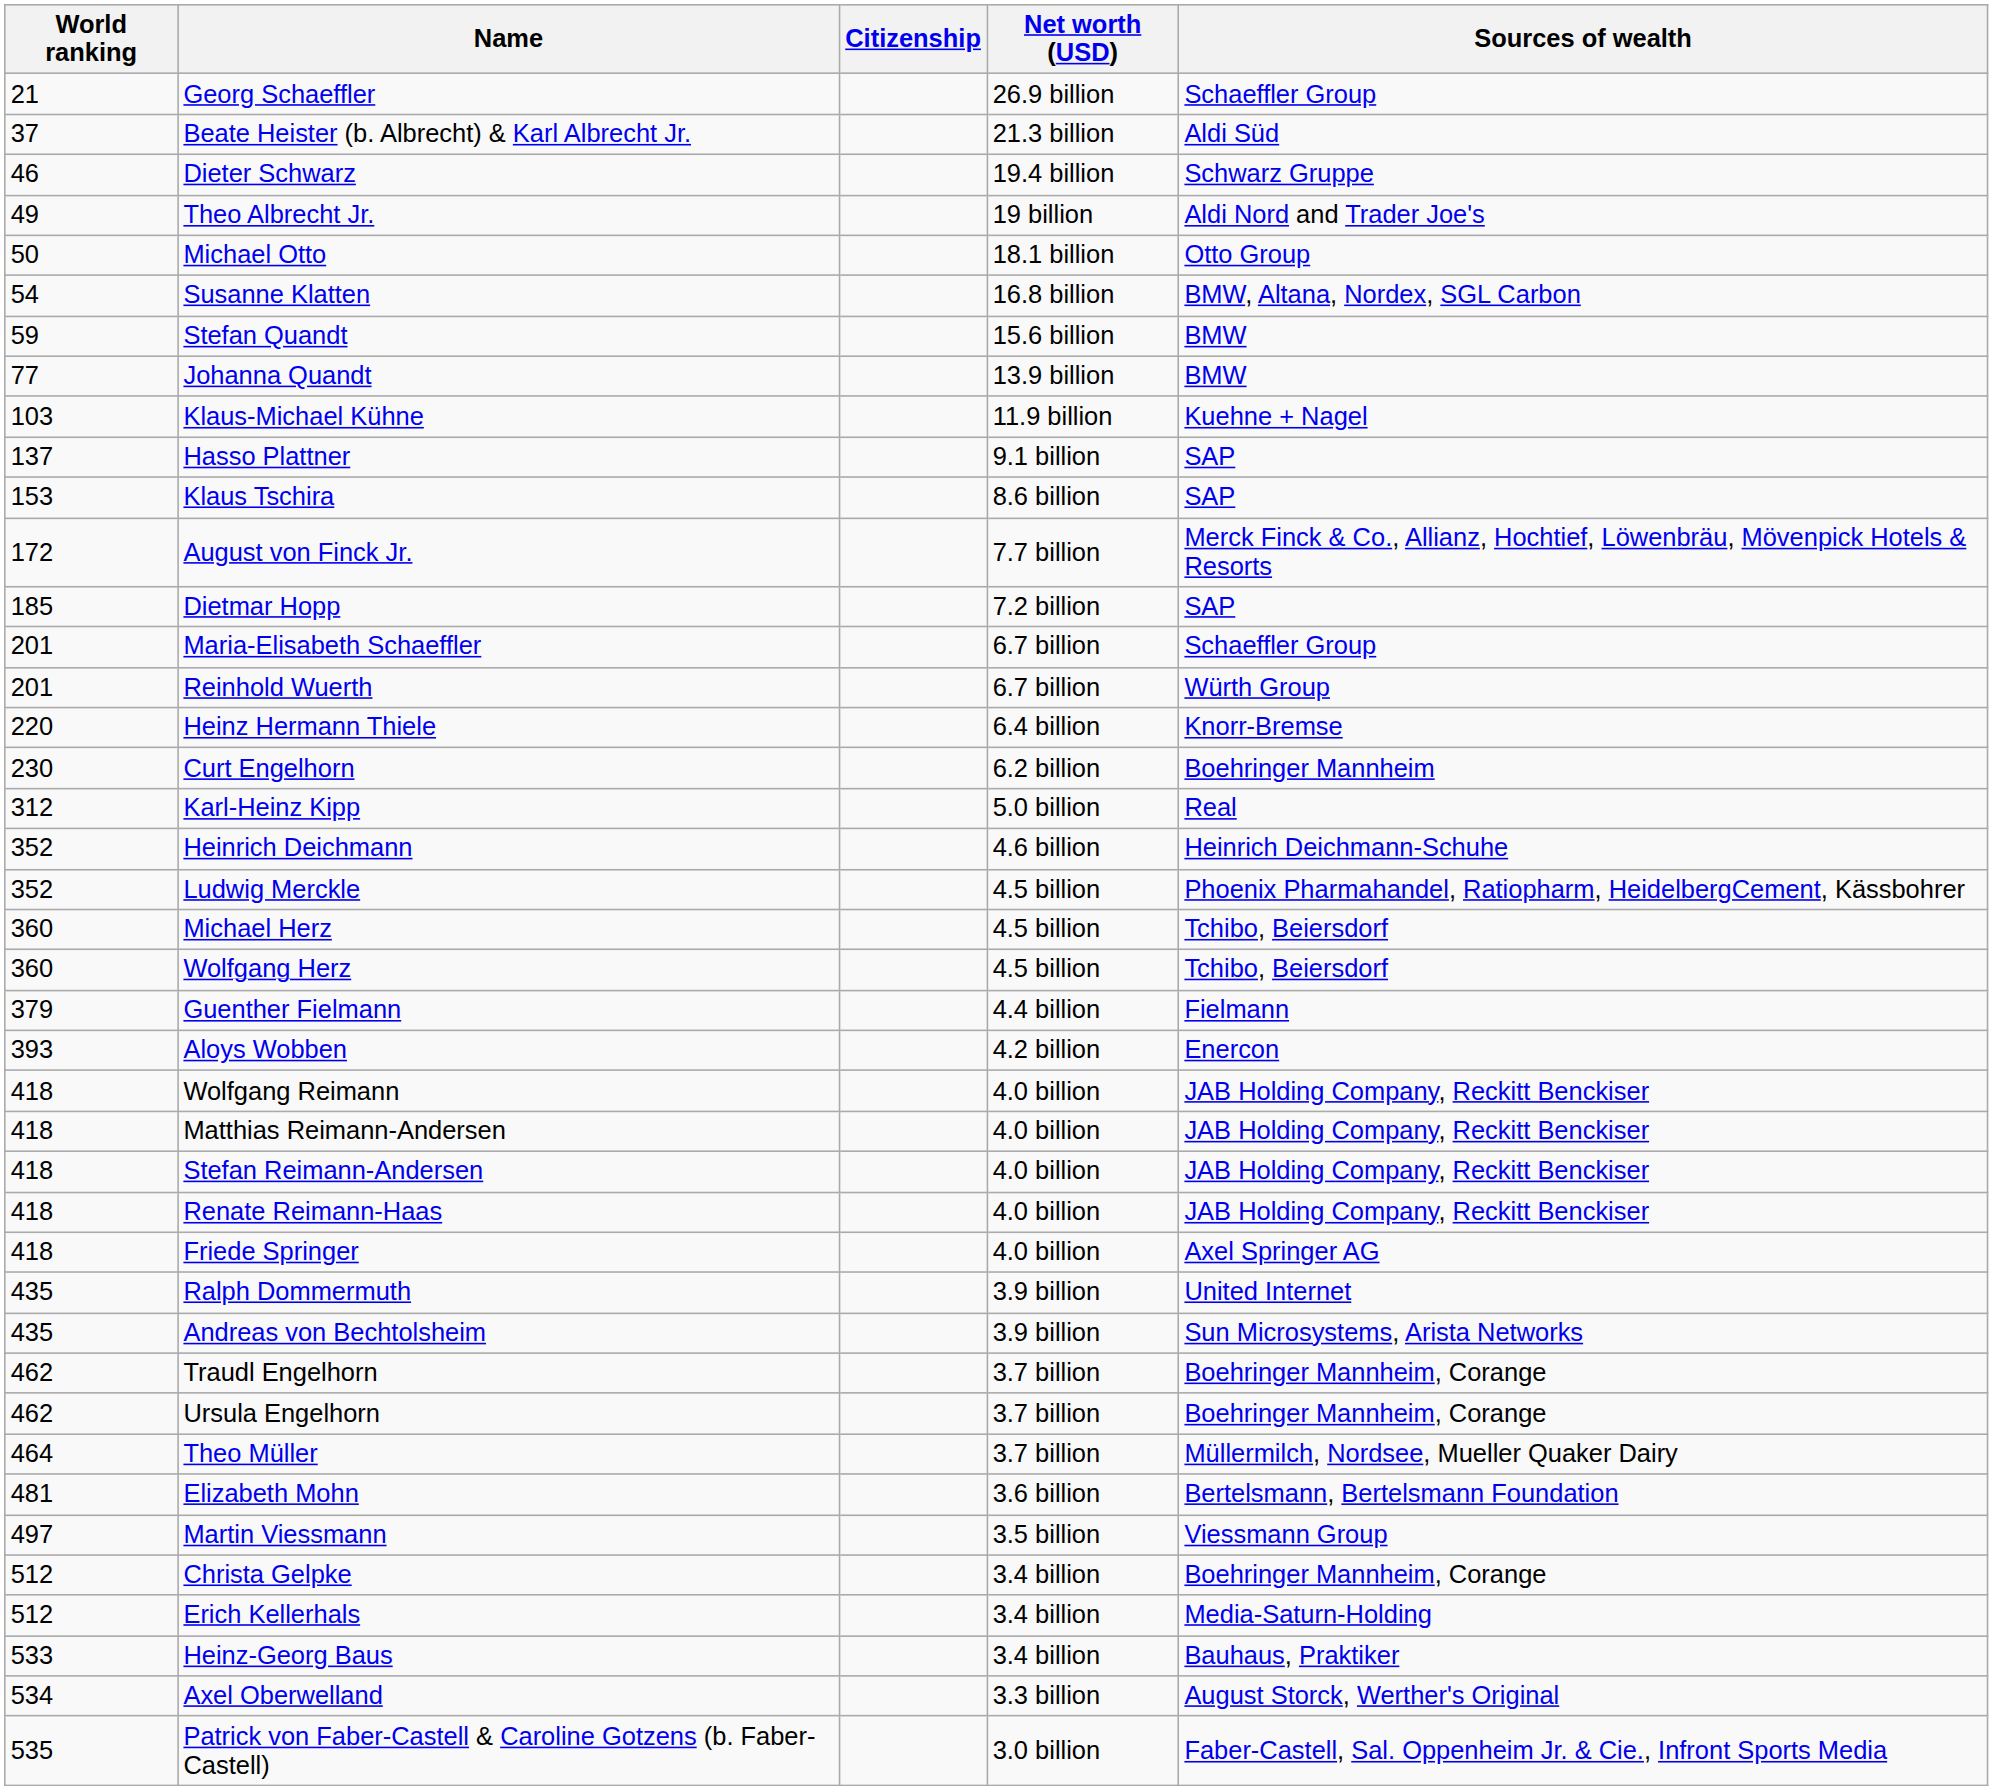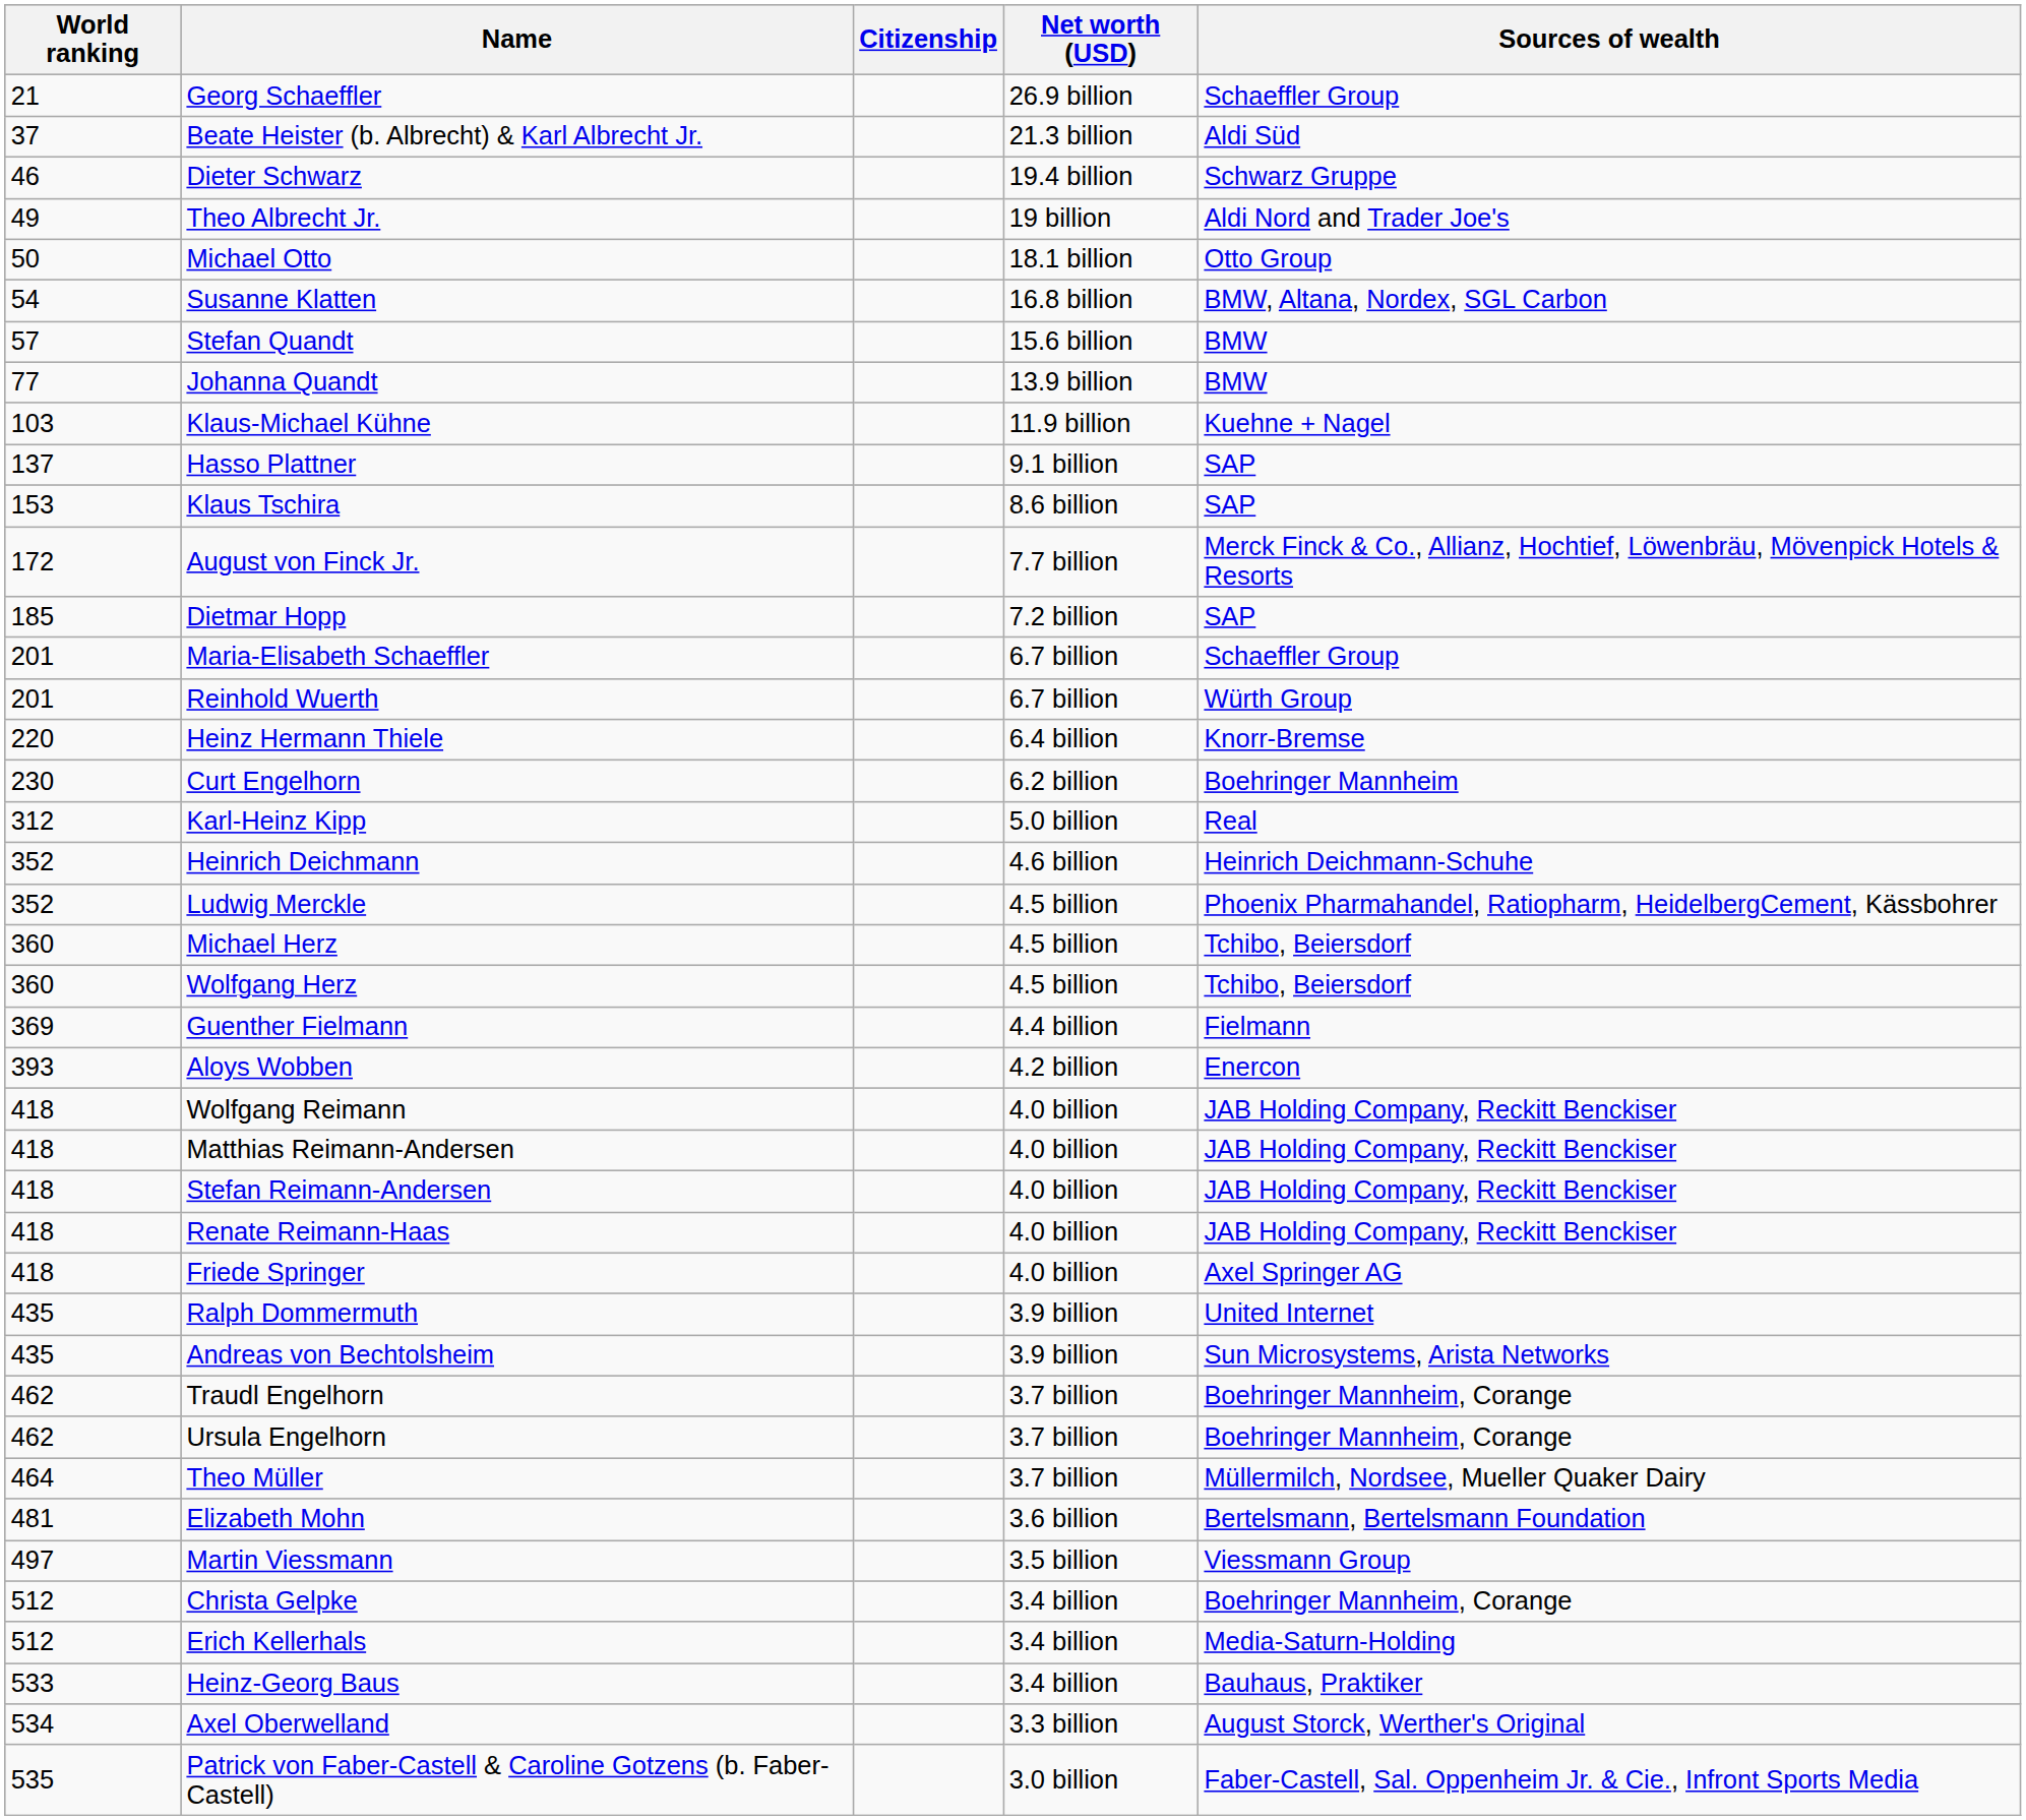 <table class="wikitable">
 <tr>
 <th>World ranking</th>
 <th>Name</th>
 <th><a href='#'>Citizenship</a></th>
 <th><a href='#'>Net worth</a> (<a href='#'>USD</a>)</th>
 <th>Sources of wealth</th>
 </tr>
 <tr>
 <td>21</td>
 <td><a href='#'>Georg Schaeffler</a></td>
 <td></td>
 <td>26.9 billion</td>
 <td><a href='#'>Schaeffler Group</a></td>
 </tr>
 <tr>
 <td>37</td>
 <td><a href='#'>Beate Heister</a> (b. Albrecht) & <a href='#'>Karl Albrecht Jr.</a></td>
 <td></td>
 <td>21.3 billion</td>
 <td><a href='#'>Aldi Süd</a></td>
 </tr>
 <tr>
 <td>46</td>
 <td><a href='#'>Dieter Schwarz</a></td>
 <td></td>
 <td>19.4 billion</td>
 <td><a href='#'>Schwarz Gruppe</a></td>
 </tr>
 <tr>
 <td>49</td>
 <td><a href='#'>Theo Albrecht Jr.</a></td>
 <td></td>
 <td>19 billion</td>
 <td><a href='#'>Aldi Nord</a> and <a href='#'>Trader Joe's</a></td>
 </tr>
 <tr>
 <td>50</td>
 <td><a href='#'>Michael Otto</a></td>
 <td></td>
 <td>18.1 billion</td>
 <td><a href='#'>Otto Group</a></td>
 </tr>
 <tr>
 <td>54</td>
 <td><a href='#'>Susanne Klatten</a></td>
 <td></td>
 <td>16.8 billion</td>
 <td><a href='#'>BMW</a>, <a href='#'>Altana</a>, <a href='#'>Nordex</a>, <a href='#'>SGL Carbon</a></td>
 </tr>
 <tr>
-<td>59</td>
+<td>57</td>
 <td><a href='#'>Stefan Quandt</a></td>
 <td></td>
 <td>15.6 billion</td>
 <td><a href='#'>BMW</a></td>
 </tr>
 <tr>
 <td>77</td>
 <td><a href='#'>Johanna Quandt</a></td>
 <td></td>
 <td>13.9 billion</td>
 <td><a href='#'>BMW</a></td>
 </tr>
 <tr>
 <td>103</td>
 <td><a href='#'>Klaus-Michael Kühne</a></td>
 <td></td>
 <td>11.9 billion</td>
 <td><a href='#'>Kuehne + Nagel</a></td>
 </tr>
 <tr>
 <td>137</td>
 <td><a href='#'>Hasso Plattner</a></td>
 <td></td>
 <td>9.1 billion</td>
 <td><a href='#'>SAP</a></td>
 </tr>
 <tr>
 <td>153</td>
 <td><a href='#'>Klaus Tschira</a></td>
 <td></td>
 <td>8.6 billion</td>
 <td><a href='#'>SAP</a></td>
 </tr>
 <tr>
 <td>172</td>
 <td><a href='#'>August von Finck Jr.</a></td>
 <td></td>
 <td>7.7 billion</td>
 <td><a href='#'>Merck Finck & Co.</a>, <a href='#'>Allianz</a>, <a href='#'>Hochtief</a>, <a href='#'>Löwenbräu</a>, <a href='#'>Mövenpick Hotels & Resorts</a></td>
 </tr>
 <tr>
 <td>185</td>
 <td><a href='#'>Dietmar Hopp</a></td>
 <td></td>
 <td>7.2 billion</td>
 <td><a href='#'>SAP</a></td>
 </tr>
 <tr>
 <td>201</td>
 <td><a href='#'>Maria-Elisabeth Schaeffler</a></td>
 <td></td>
 <td>6.7 billion</td>
 <td><a href='#'>Schaeffler Group</a></td>
 </tr>
 <tr>
 <td>201</td>
 <td><a href='#'>Reinhold Wuerth</a></td>
 <td></td>
 <td>6.7 billion</td>
 <td><a href='#'>Würth Group</a></td>
 </tr>
 <tr>
 <td>220</td>
 <td><a href='#'>Heinz Hermann Thiele</a></td>
 <td></td>
 <td>6.4 billion</td>
 <td><a href='#'>Knorr-Bremse</a></td>
 </tr>
 <tr>
 <td>230</td>
 <td><a href='#'>Curt Engelhorn</a></td>
 <td></td>
 <td>6.2 billion</td>
 <td><a href='#'>Boehringer Mannheim</a></td>
 </tr>
 <tr>
 <td>312</td>
 <td><a href='#'>Karl-Heinz Kipp</a></td>
 <td></td>
 <td>5.0 billion</td>
 <td><a href='#'>Real</a></td>
 </tr>
 <tr>
 <td>352</td>
 <td><a href='#'>Heinrich Deichmann</a></td>
 <td></td>
 <td>4.6 billion</td>
 <td><a href='#'>Heinrich Deichmann-Schuhe</a></td>
 </tr>
 <tr>
 <td>352</td>
 <td><a href='#'>Ludwig Merckle</a></td>
 <td></td>
 <td>4.5 billion</td>
 <td><a href='#'>Phoenix Pharmahandel</a>, <a href='#'>Ratiopharm</a>, <a href='#'>HeidelbergCement</a>, Kässbohrer</td>
 </tr>
 <tr>
 <td>360</td>
 <td><a href='#'>Michael Herz</a></td>
 <td></td>
 <td>4.5 billion</td>
 <td><a href='#'>Tchibo</a>, <a href='#'>Beiersdorf</a></td>
 </tr>
 <tr>
 <td>360</td>
 <td><a href='#'>Wolfgang Herz</a></td>
 <td></td>
 <td>4.5 billion</td>
 <td><a href='#'>Tchibo</a>, <a href='#'>Beiersdorf</a></td>
 </tr>
 <tr>
-<td>379</td>
+<td>369</td>
 <td><a href='#'>Guenther Fielmann</a></td>
 <td></td>
 <td>4.4 billion</td>
 <td><a href='#'>Fielmann</a></td>
 </tr>
 <tr>
 <td>393</td>
 <td><a href='#'>Aloys Wobben</a></td>
 <td></td>
 <td>4.2 billion</td>
 <td><a href='#'>Enercon</a></td>
 </tr>
 <tr>
 <td>418</td>
 <td>Wolfgang Reimann</td>
 <td></td>
 <td>4.0 billion</td>
 <td><a href='#'>JAB Holding Company</a>, <a href='#'>Reckitt Benckiser</a></td>
 </tr>
 <tr>
 <td>418</td>
 <td>Matthias Reimann-Andersen</td>
 <td></td>
 <td>4.0 billion</td>
 <td><a href='#'>JAB Holding Company</a>, <a href='#'>Reckitt Benckiser</a></td>
 </tr>
 <tr>
 <td>418</td>
 <td><a href='#'>Stefan Reimann-Andersen</a></td>
 <td></td>
 <td>4.0 billion</td>
 <td><a href='#'>JAB Holding Company</a>, <a href='#'>Reckitt Benckiser</a></td>
 </tr>
 <tr>
 <td>418</td>
 <td><a href='#'>Renate Reimann-Haas</a></td>
 <td></td>
 <td>4.0 billion</td>
 <td><a href='#'>JAB Holding Company</a>, <a href='#'>Reckitt Benckiser</a></td>
 </tr>
 <tr>
 <td>418</td>
 <td><a href='#'>Friede Springer</a></td>
 <td></td>
 <td>4.0 billion</td>
 <td><a href='#'>Axel Springer AG</a></td>
 </tr>
 <tr>
 <td>435</td>
 <td><a href='#'>Ralph Dommermuth</a></td>
 <td></td>
 <td>3.9 billion</td>
 <td><a href='#'>United Internet</a></td>
 </tr>
 <tr>
 <td>435</td>
 <td><a href='#'>Andreas von Bechtolsheim</a></td>
 <td></td>
 <td>3.9 billion</td>
 <td><a href='#'>Sun Microsystems</a>, <a href='#'>Arista Networks</a></td>
 </tr>
 <tr>
 <td>462</td>
 <td>Traudl Engelhorn</td>
 <td></td>
 <td>3.7 billion</td>
 <td><a href='#'>Boehringer Mannheim</a>, Corange</td>
 </tr>
 <tr>
 <td>462</td>
 <td>Ursula Engelhorn</td>
 <td></td>
 <td>3.7 billion</td>
 <td><a href='#'>Boehringer Mannheim</a>, Corange</td>
 </tr>
 <tr>
 <td>464</td>
 <td><a href='#'>Theo Müller</a></td>
 <td></td>
 <td>3.7 billion</td>
 <td><a href='#'>Müllermilch</a>, <a href='#'>Nordsee</a>, Mueller Quaker Dairy</td>
 </tr>
 <tr>
 <td>481</td>
 <td><a href='#'>Elizabeth Mohn</a></td>
 <td></td>
 <td>3.6 billion</td>
 <td><a href='#'>Bertelsmann</a>, <a href='#'>Bertelsmann Foundation</a></td>
 </tr>
 <tr>
 <td>497</td>
 <td><a href='#'>Martin Viessmann</a></td>
 <td></td>
 <td>3.5 billion</td>
 <td><a href='#'>Viessmann Group</a></td>
 </tr>
 <tr>
 <td>512</td>
 <td><a href='#'>Christa Gelpke</a></td>
 <td></td>
 <td>3.4 billion</td>
 <td><a href='#'>Boehringer Mannheim</a>, Corange</td>
 </tr>
 <tr>
 <td>512</td>
 <td><a href='#'>Erich Kellerhals</a></td>
 <td></td>
 <td>3.4 billion</td>
 <td><a href='#'>Media-Saturn-Holding</a></td>
 </tr>
 <tr>
 <td>533</td>
 <td><a href='#'>Heinz-Georg Baus</a></td>
 <td></td>
 <td>3.4 billion</td>
 <td><a href='#'>Bauhaus</a>, <a href='#'>Praktiker</a></td>
 </tr>
 <tr>
 <td>534</td>
 <td><a href='#'>Axel Oberwelland</a></td>
 <td></td>
 <td>3.3 billion</td>
 <td><a href='#'>August Storck</a>, <a href='#'>Werther's Original</a></td>
 </tr>
 <tr>
 <td>535</td>
 <td><a href='#'>Patrick von Faber-Castell</a> & <a href='#'>Caroline Gotzens</a> (b. Faber-Castell)</td>
 <td></td>
 <td>3.0 billion</td>
 <td><a href='#'>Faber-Castell</a>, <a href='#'>Sal. Oppenheim Jr. & Cie.</a>, <a href='#'>Infront Sports Media</a></td>
 </tr>
 <tr>
 </tr>
 </table>
